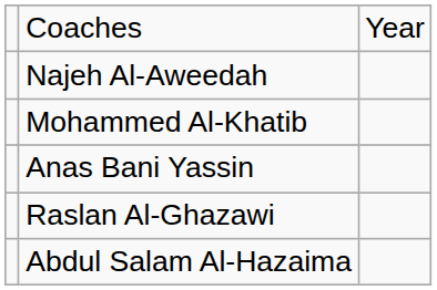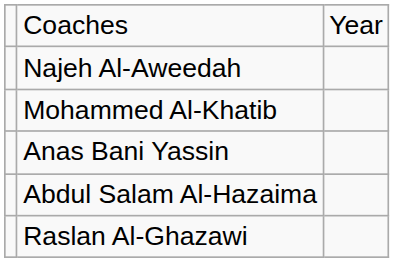 <table class="wikitable">
 <tr>
 <td></td>
 <td>Coaches</td>
 <td>Year</td>
 </tr>
 <tr>
 <td></td>
 <td>Najeh Al-Aweedah</td>
 <td></td>
 </tr>
 <tr>
 <td></td>
 <td>Mohammed Al-Khatib</td>
 <td></td>
 </tr>
 <tr>
 <td></td>
 <td>Anas Bani Yassin</td>
 <td></td>
 </tr>
 <tr>
 <td></td>
-<td>Raslan Al-Ghazawi</td>
+<td>Abdul Salam Al-Hazaima </td>
 <td></td>
 </tr>
 <tr>
 <td></td>
-<td>Abdul Salam Al-Hazaima </td>
+<td>Raslan Al-Ghazawi</td>
 <td></td>
 </tr>
 </table>
